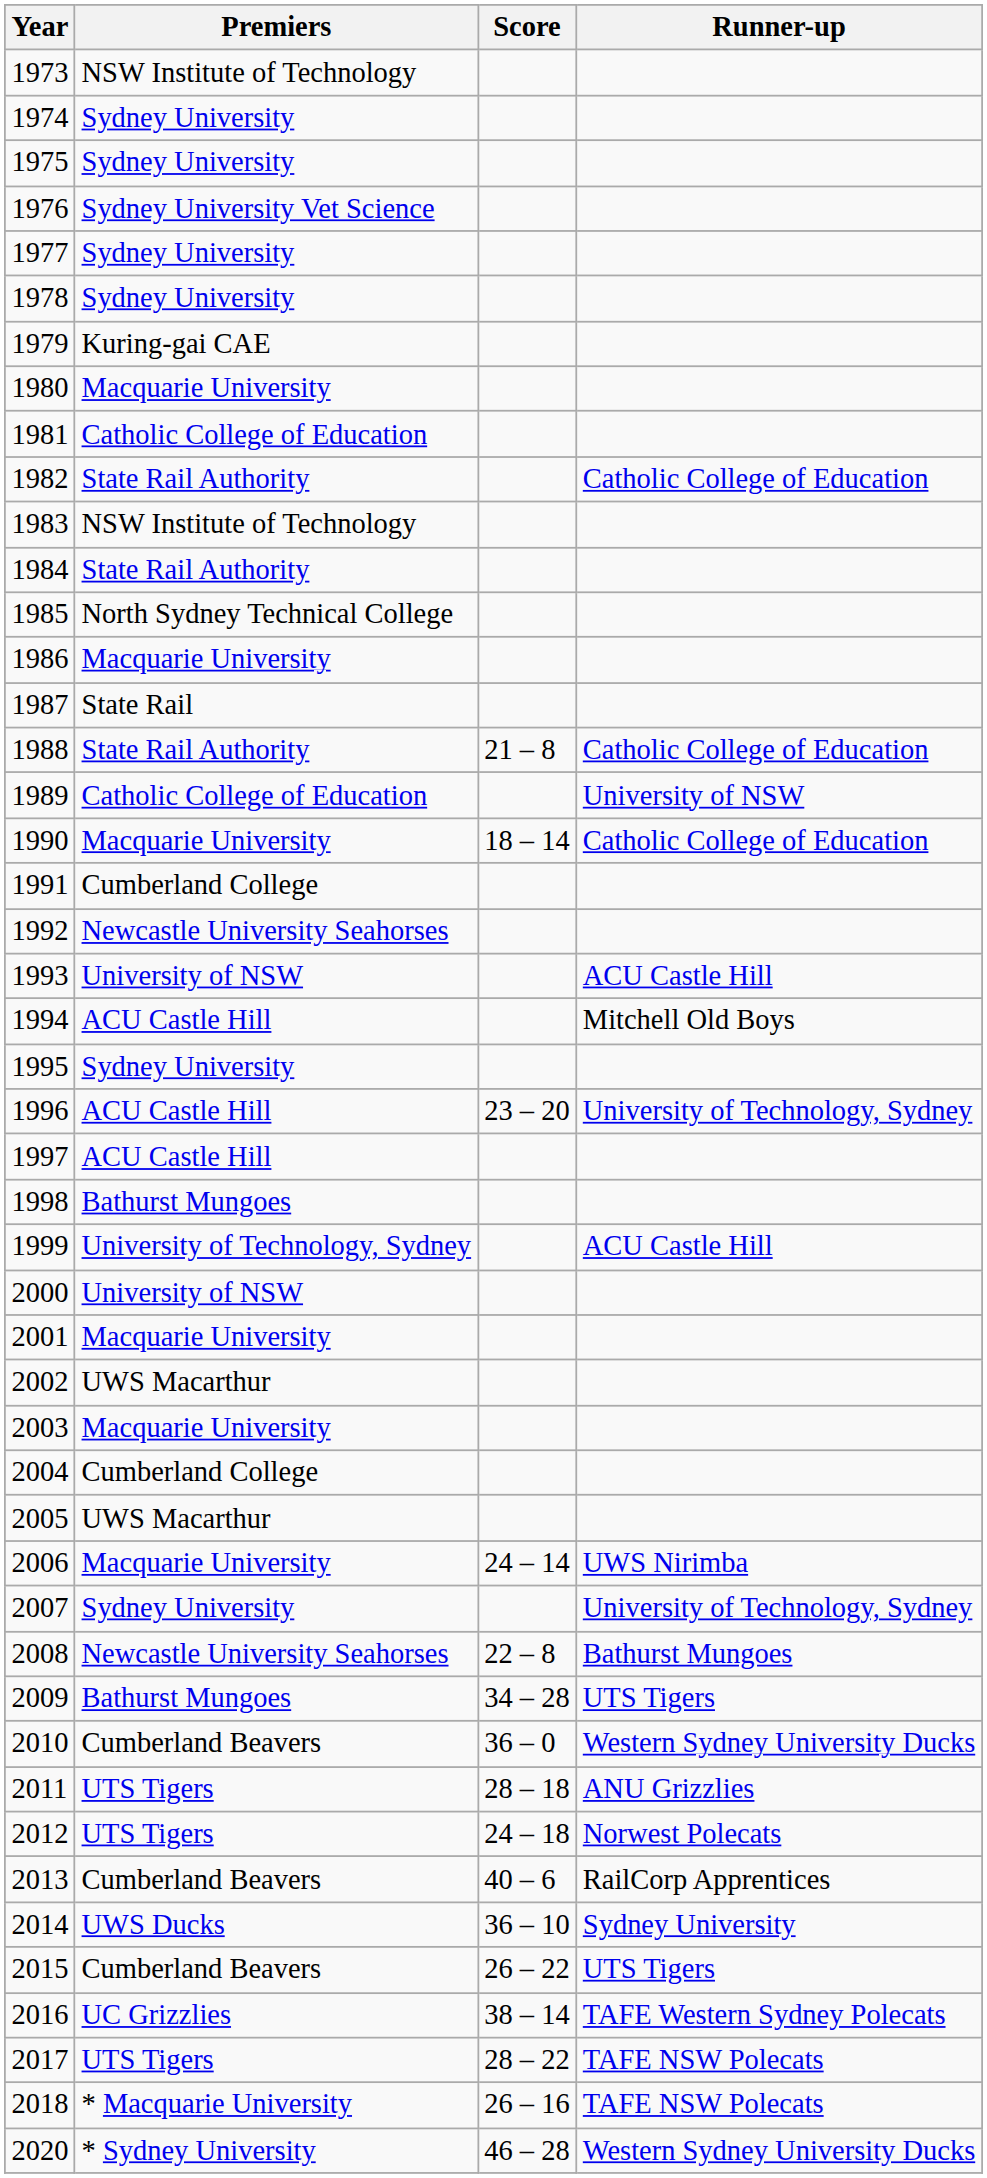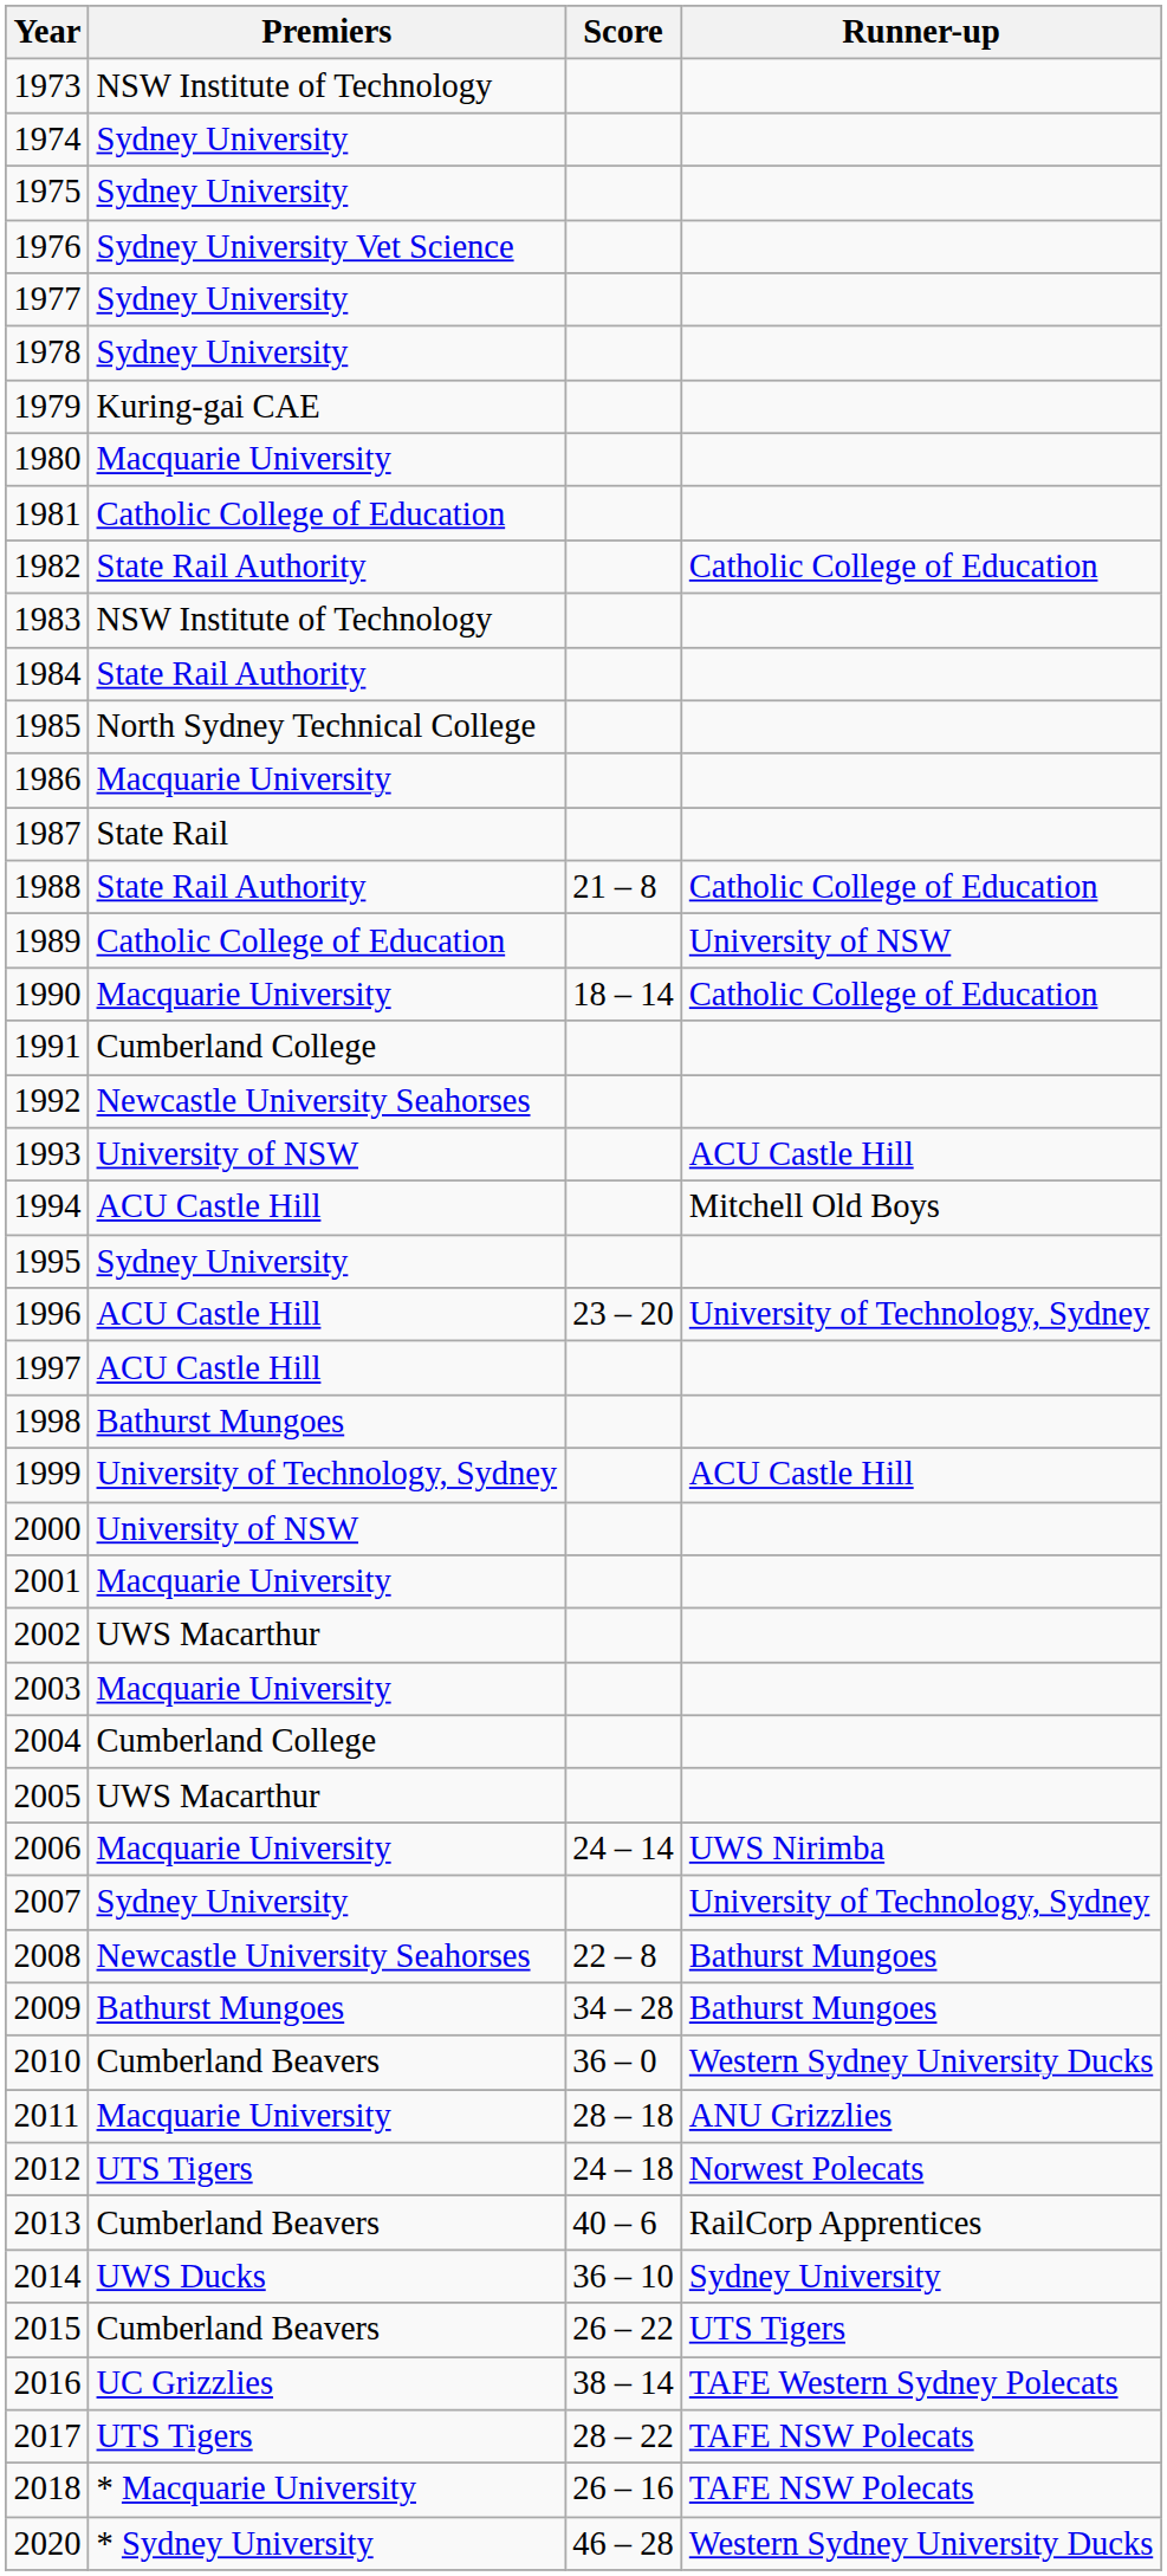 <table class="wikitable">
 <tr>
 <th>Year</th>
 <th>Premiers</th>
 <th>Score</th>
 <th>Runner-up</th>
 </tr>
 <tr>
 <td>1973</td>
 <td>NSW Institute of Technology</td>
 <td></td>
 <td></td>
 </tr>
 <tr>
 <td>1974</td>
 <td><a href='#'>Sydney University</a></td>
 <td></td>
 <td></td>
 </tr>
 <tr>
 <td>1975</td>
 <td><a href='#'>Sydney University</a></td>
 <td></td>
 <td></td>
 </tr>
 <tr>
 <td>1976</td>
 <td><a href='#'>Sydney University Vet Science</a></td>
 <td></td>
 <td></td>
 </tr>
 <tr>
 <td>1977</td>
 <td><a href='#'>Sydney University</a></td>
 <td></td>
 <td></td>
 </tr>
 <tr>
 <td>1978</td>
 <td><a href='#'>Sydney University</a></td>
 <td></td>
 <td></td>
 </tr>
 <tr>
 <td>1979</td>
 <td>Kuring-gai CAE</td>
 <td></td>
 <td></td>
 </tr>
 <tr>
 <td>1980</td>
 <td><a href='#'>Macquarie University</a></td>
 <td></td>
 <td></td>
 </tr>
 <tr>
 <td>1981</td>
 <td><a href='#'>Catholic College of Education</a></td>
 <td></td>
 <td></td>
 </tr>
 <tr>
 <td>1982</td>
 <td><a href='#'>State Rail Authority</a></td>
 <td></td>
 <td><a href='#'>Catholic College of Education</a></td>
 </tr>
 <tr>
 <td>1983</td>
 <td>NSW Institute of Technology</td>
 <td></td>
 <td></td>
 </tr>
 <tr>
 <td>1984</td>
 <td><a href='#'>State Rail Authority</a></td>
 <td></td>
 <td></td>
 </tr>
 <tr>
 <td>1985</td>
 <td>North Sydney Technical College</td>
 <td></td>
 <td></td>
 </tr>
 <tr>
 <td>1986</td>
 <td><a href='#'>Macquarie University</a></td>
 <td></td>
 <td></td>
 </tr>
 <tr>
 <td>1987</td>
 <td>State Rail</td>
 <td></td>
 <td></td>
 </tr>
 <tr>
 <td>1988</td>
 <td><a href='#'>State Rail Authority</a></td>
 <td>21 – 8</td>
 <td><a href='#'>Catholic College of Education</a></td>
 </tr>
 <tr>
 <td>1989</td>
 <td><a href='#'>Catholic College of Education</a></td>
 <td></td>
 <td><a href='#'>University of NSW</a></td>
 </tr>
 <tr>
 <td>1990</td>
 <td><a href='#'>Macquarie University</a></td>
 <td>18 – 14</td>
 <td><a href='#'>Catholic College of Education</a></td>
 </tr>
 <tr>
 <td>1991</td>
 <td>Cumberland College</td>
 <td></td>
 <td></td>
 </tr>
 <tr>
 <td>1992</td>
 <td><a href='#'>Newcastle University Seahorses</a></td>
 <td></td>
 <td></td>
 </tr>
 <tr>
 <td>1993</td>
 <td><a href='#'>University of NSW</a></td>
 <td></td>
 <td><a href='#'>ACU Castle Hill</a></td>
 </tr>
 <tr>
 <td>1994</td>
 <td><a href='#'>ACU Castle Hill</a></td>
 <td></td>
 <td>Mitchell Old Boys</td>
 </tr>
 <tr>
 <td>1995</td>
 <td><a href='#'>Sydney University</a></td>
 <td></td>
 <td></td>
 </tr>
 <tr>
 <td>1996</td>
 <td><a href='#'>ACU Castle Hill</a></td>
 <td>23 – 20</td>
 <td><a href='#'>University of Technology, Sydney</a></td>
 </tr>
 <tr>
 <td>1997</td>
 <td><a href='#'>ACU Castle Hill</a></td>
 <td></td>
 <td></td>
 </tr>
 <tr>
 <td>1998</td>
 <td><a href='#'>Bathurst Mungoes</a></td>
 <td></td>
 <td></td>
 </tr>
 <tr>
 <td>1999</td>
 <td><a href='#'>University of Technology, Sydney</a></td>
 <td></td>
 <td><a href='#'>ACU Castle Hill</a></td>
 </tr>
 <tr>
 <td>2000</td>
 <td><a href='#'>University of NSW</a></td>
 <td></td>
 <td></td>
 </tr>
 <tr>
 <td>2001</td>
 <td><a href='#'>Macquarie University</a></td>
 <td></td>
 <td></td>
 </tr>
 <tr>
 <td>2002</td>
 <td>UWS Macarthur</td>
 <td></td>
 <td></td>
 </tr>
 <tr>
 <td>2003</td>
 <td><a href='#'>Macquarie University</a></td>
 <td></td>
 <td></td>
 </tr>
 <tr>
 <td>2004</td>
 <td>Cumberland College</td>
 <td></td>
 <td></td>
 </tr>
 <tr>
 <td>2005</td>
 <td>UWS Macarthur</td>
 <td></td>
 <td></td>
 </tr>
 <tr>
 <td>2006</td>
 <td><a href='#'>Macquarie University</a></td>
 <td>24 – 14</td>
 <td><a href='#'>UWS Nirimba</a></td>
 </tr>
 <tr>
 <td>2007</td>
 <td><a href='#'>Sydney University</a></td>
 <td></td>
 <td><a href='#'>University of Technology, Sydney</a></td>
 </tr>
 <tr>
 <td>2008</td>
 <td><a href='#'>Newcastle University Seahorses</a></td>
 <td>22 – 8</td>
 <td><a href='#'>Bathurst Mungoes</a></td>
 </tr>
 <tr>
 <td>2009</td>
 <td><a href='#'>Bathurst Mungoes</a></td>
 <td>34 – 28</td>
-<td><a href='#'>UTS Tigers</a></td>
+<td><a href='#'>Bathurst Mungoes</a></td>
 </tr>
 <tr>
 <td>2010</td>
 <td>Cumberland Beavers</td>
 <td>36 – 0</td>
 <td><a href='#'>Western Sydney University Ducks</a></td>
 </tr>
 <tr>
 <td>2011</td>
-<td><a href='#'>UTS Tigers</a></td>
+<td><a href='#'>Macquarie University</a></td>
 <td>28 – 18</td>
 <td><a href='#'>ANU Grizzlies</a></td>
 </tr>
 <tr>
 <td>2012</td>
 <td><a href='#'>UTS Tigers</a></td>
 <td>24 – 18</td>
 <td><a href='#'>Norwest Polecats</a></td>
 </tr>
 <tr>
 <td>2013</td>
 <td>Cumberland Beavers</td>
 <td>40 – 6</td>
 <td>RailCorp Apprentices</td>
 </tr>
 <tr>
 <td>2014</td>
 <td><a href='#'>UWS Ducks</a></td>
 <td>36 – 10</td>
 <td><a href='#'>Sydney University</a></td>
 </tr>
 <tr>
 <td>2015</td>
 <td>Cumberland Beavers</td>
 <td>26 – 22</td>
 <td><a href='#'>UTS Tigers</a></td>
 </tr>
 <tr>
 <td>2016</td>
 <td><a href='#'>UC Grizzlies</a></td>
 <td>38 – 14</td>
 <td><a href='#'>TAFE Western Sydney Polecats</a></td>
 </tr>
 <tr>
 <td>2017</td>
 <td><a href='#'>UTS Tigers</a></td>
 <td>28 – 22</td>
 <td><a href='#'>TAFE NSW Polecats</a></td>
 </tr>
 <tr>
 <td>2018</td>
 <td>* <a href='#'>Macquarie University</a></td>
 <td>26 – 16</td>
 <td><a href='#'>TAFE NSW Polecats</a></td>
 </tr>
 <tr>
 <td>2020</td>
 <td>* <a href='#'>Sydney University</a></td>
 <td>46 – 28</td>
 <td><a href='#'>Western Sydney University Ducks</a></td>
 </tr>
 </table>
